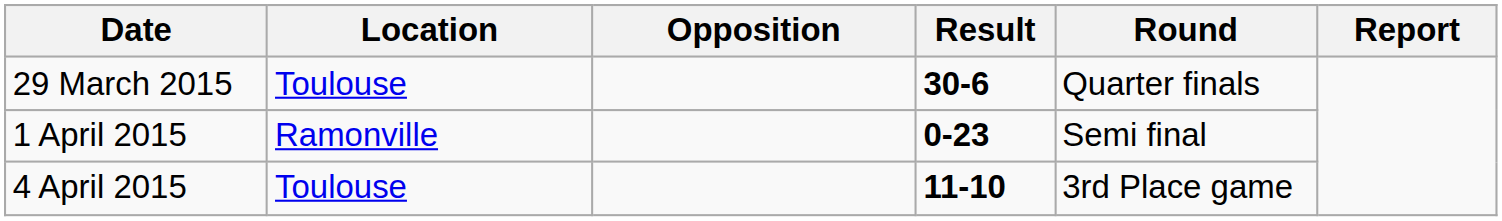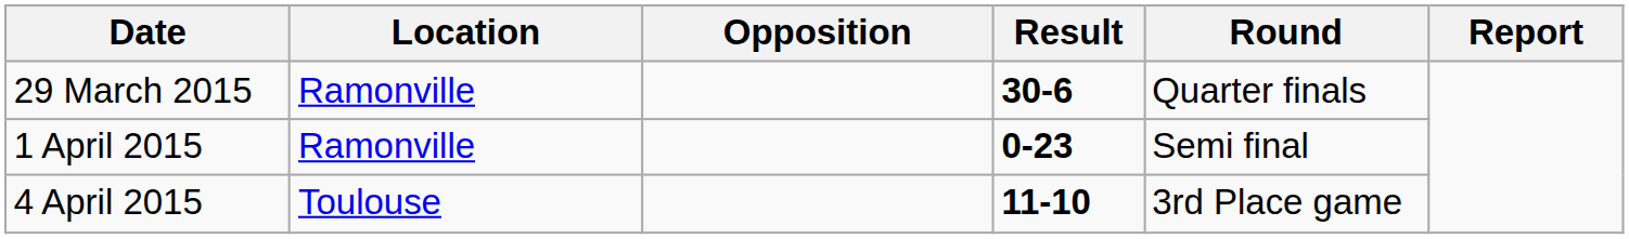 <table class="wikitable">
 <tr style="text-align:left;">
 <th width="120">Date</th>
 <th width="150">Location</th>
 <th width="150">Opposition</th>
 <th width="60">Result</th>
 <th width="120">Round</th>
 <th width="80">Report</th>
 </tr>
 <tr>
 <td>29 March 2015</td>
-<td><a href='#'>Toulouse</a></td>
+<td><a href='#'>Ramonville</a></td>
 <td></td>
 <td><strong>30-6</strong></td>
 <td>Quarter finals</td>
 </tr>
 <tr>
 <td>1 April 2015</td>
 <td><a href='#'>Ramonville</a></td>
 <td></td>
 <td><strong>0-23</strong></td>
 <td>Semi final</td>
 </tr>
 <tr>
 <td>4 April 2015</td>
 <td><a href='#'>Toulouse</a></td>
 <td></td>
 <td><strong>11-10</strong></td>
 <td>3rd Place game</td>
 </tr>
 </table>
